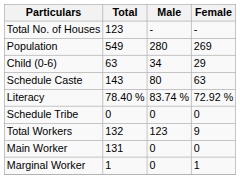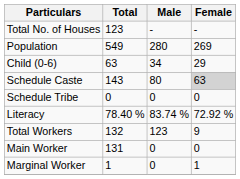 <table class="wikitable sortable">
 <tr>
 <th>Particulars</th>
 <th>Total</th>
 <th>Male</th>
 <th>Female</th>
 </tr>
 <tr>
 <td>Total No. of Houses</td>
 <td>123</td>
 <td>-</td>
 <td>-</td>
 </tr>
 <tr>
 <td>Population</td>
 <td>549</td>
 <td>280</td>
 <td>269</td>
 </tr>
 <tr>
 <td>Child (0-6)</td>
 <td>63</td>
 <td>34</td>
 <td>29</td>
 </tr>
 <tr>
 <td>Schedule Caste</td>
 <td>143</td>
 <td>80</td>
-<td>63</td>
+<td style="background: lightgrey;">63</td>
+</tr>
+<tr>
+<td>Schedule Tribe</td>
+<td>0</td>
+<td>0</td>
+<td>0</td>
 </tr>
 <tr>
 <td>Literacy</td>
 <td>78.40 %</td>
 <td>83.74 %</td>
 <td>72.92 %</td>
-</tr>
-<tr>
-<td>Schedule Tribe</td>
-<td>0</td>
-<td>0</td>
-<td>0</td>
 </tr>
 <tr>
 <td>Total Workers</td>
 <td>132</td>
 <td>123</td>
 <td>9</td>
 </tr>
 <tr>
 <td>Main Worker</td>
 <td>131</td>
 <td>0</td>
 <td>0</td>
 </tr>
 <tr>
 <td>Marginal Worker</td>
 <td>1</td>
 <td>0</td>
 <td>1</td>
 </tr>
 <tr>
 </tr>
 </table>
